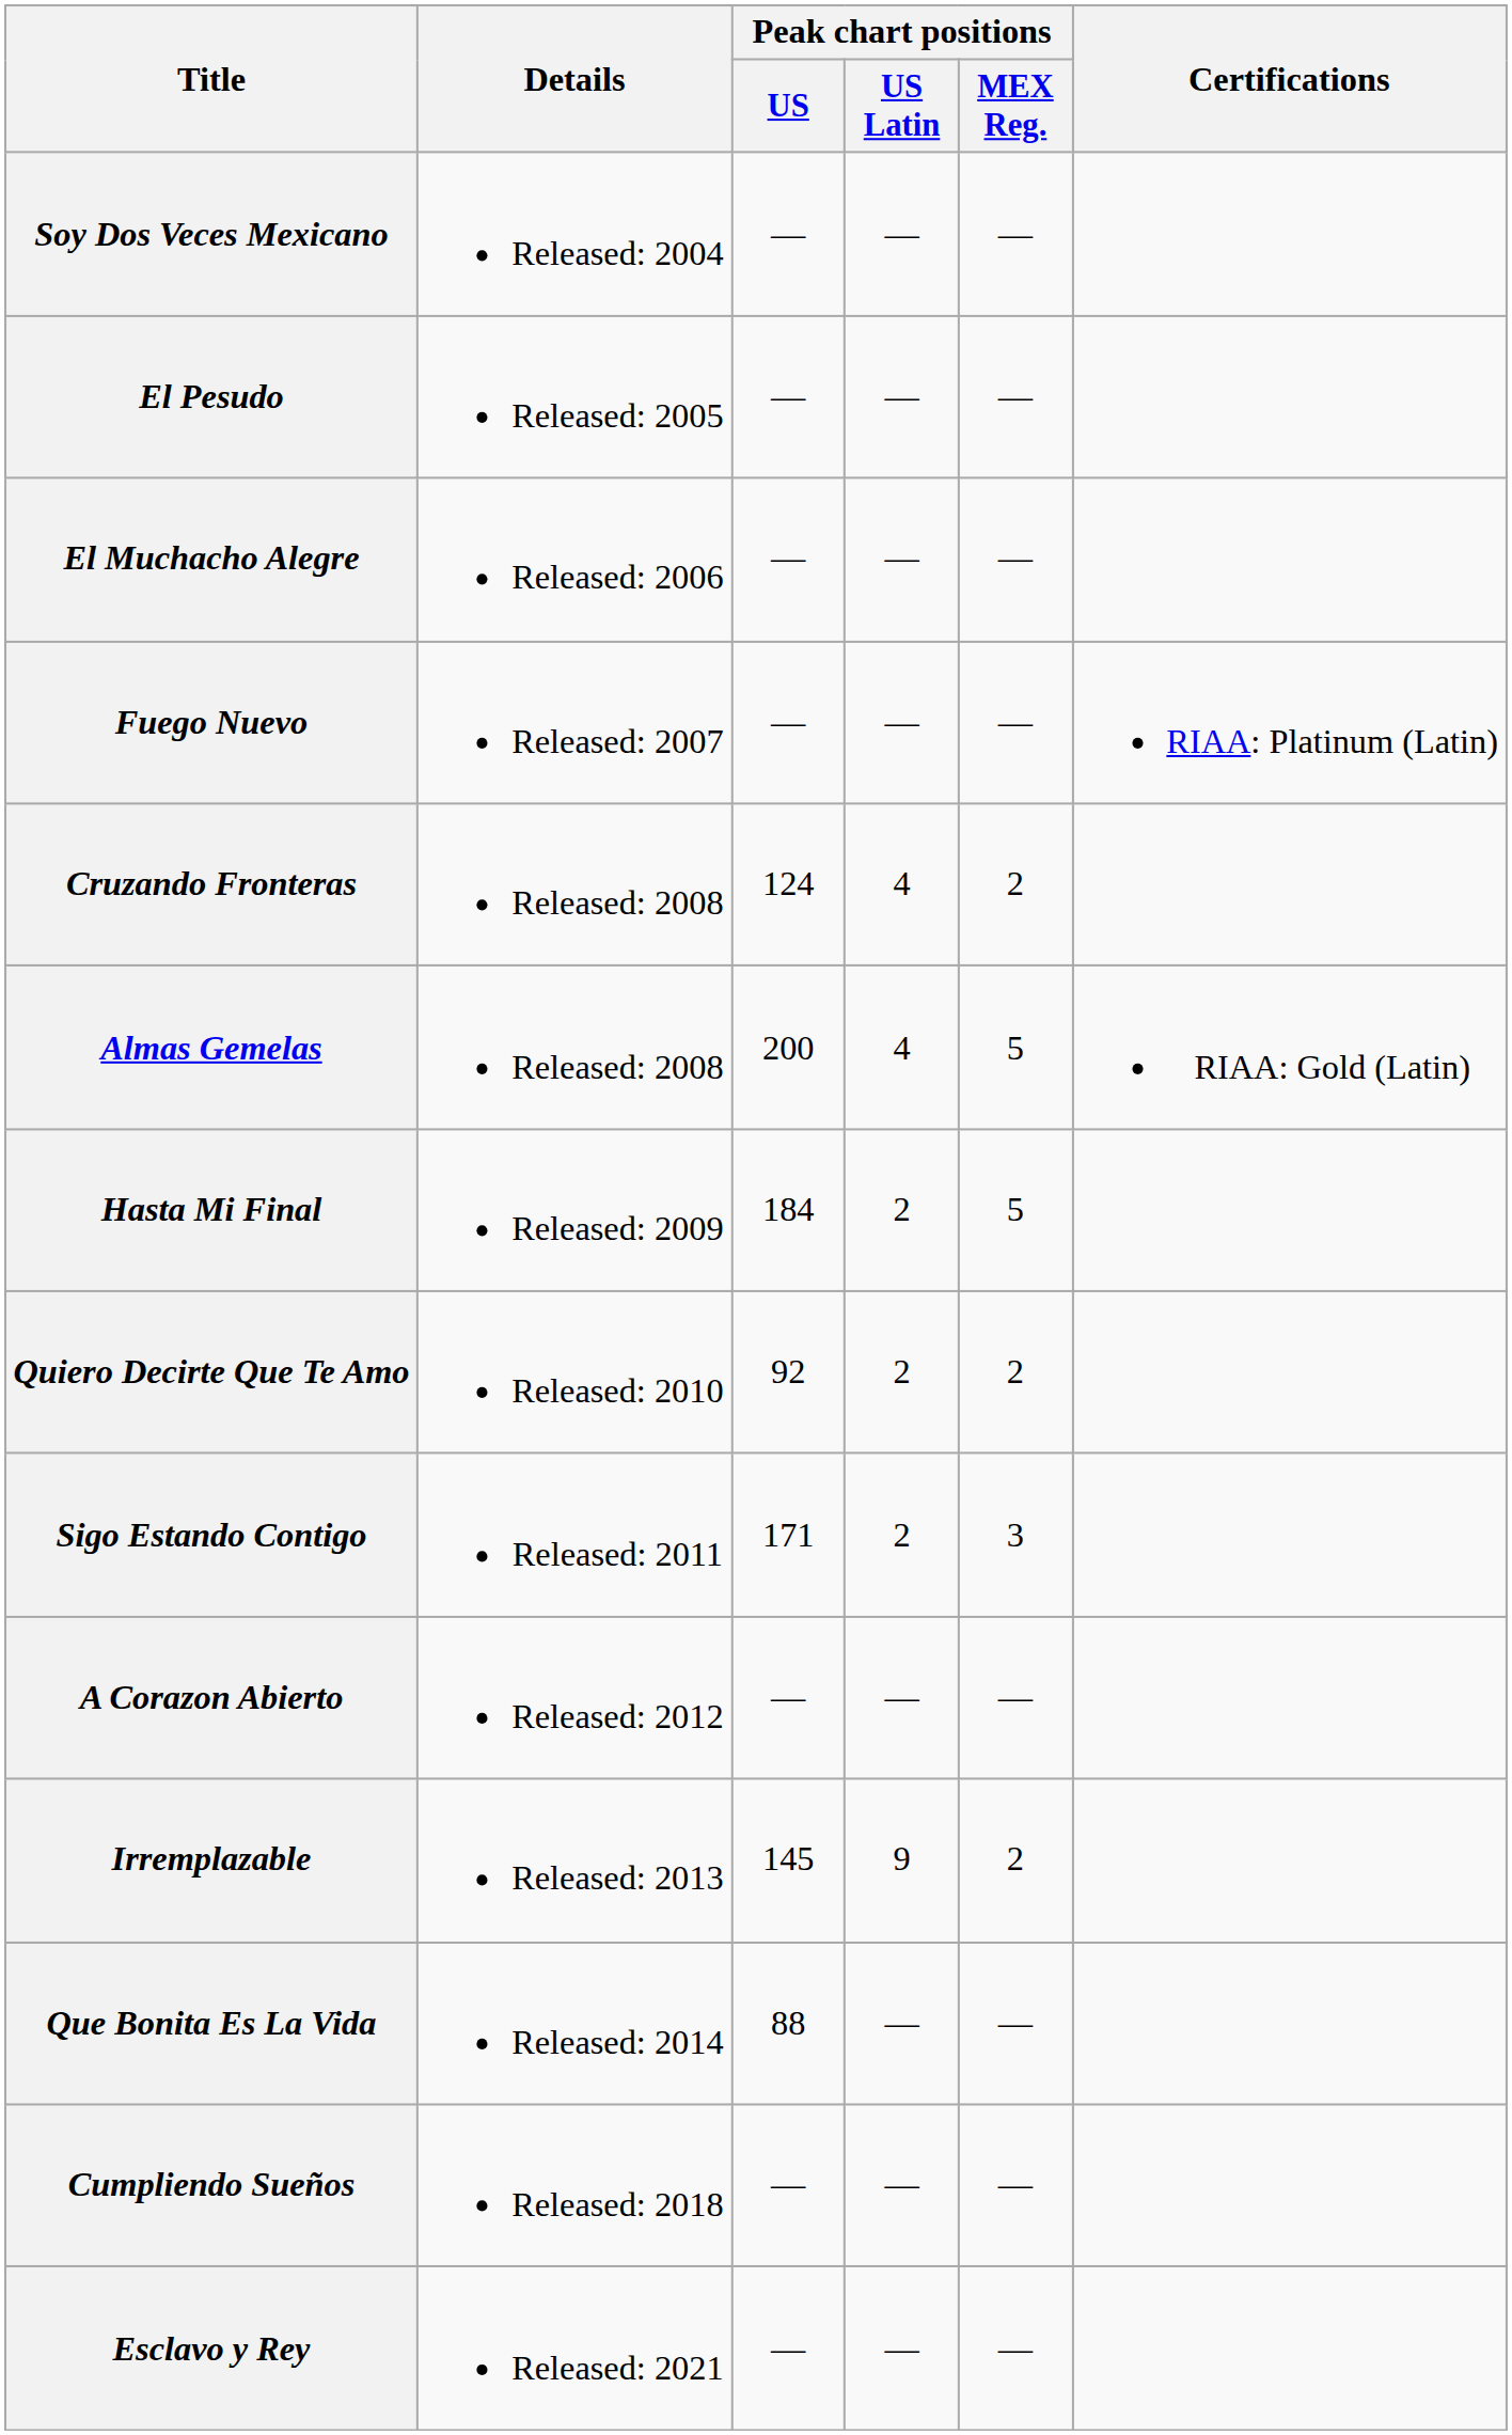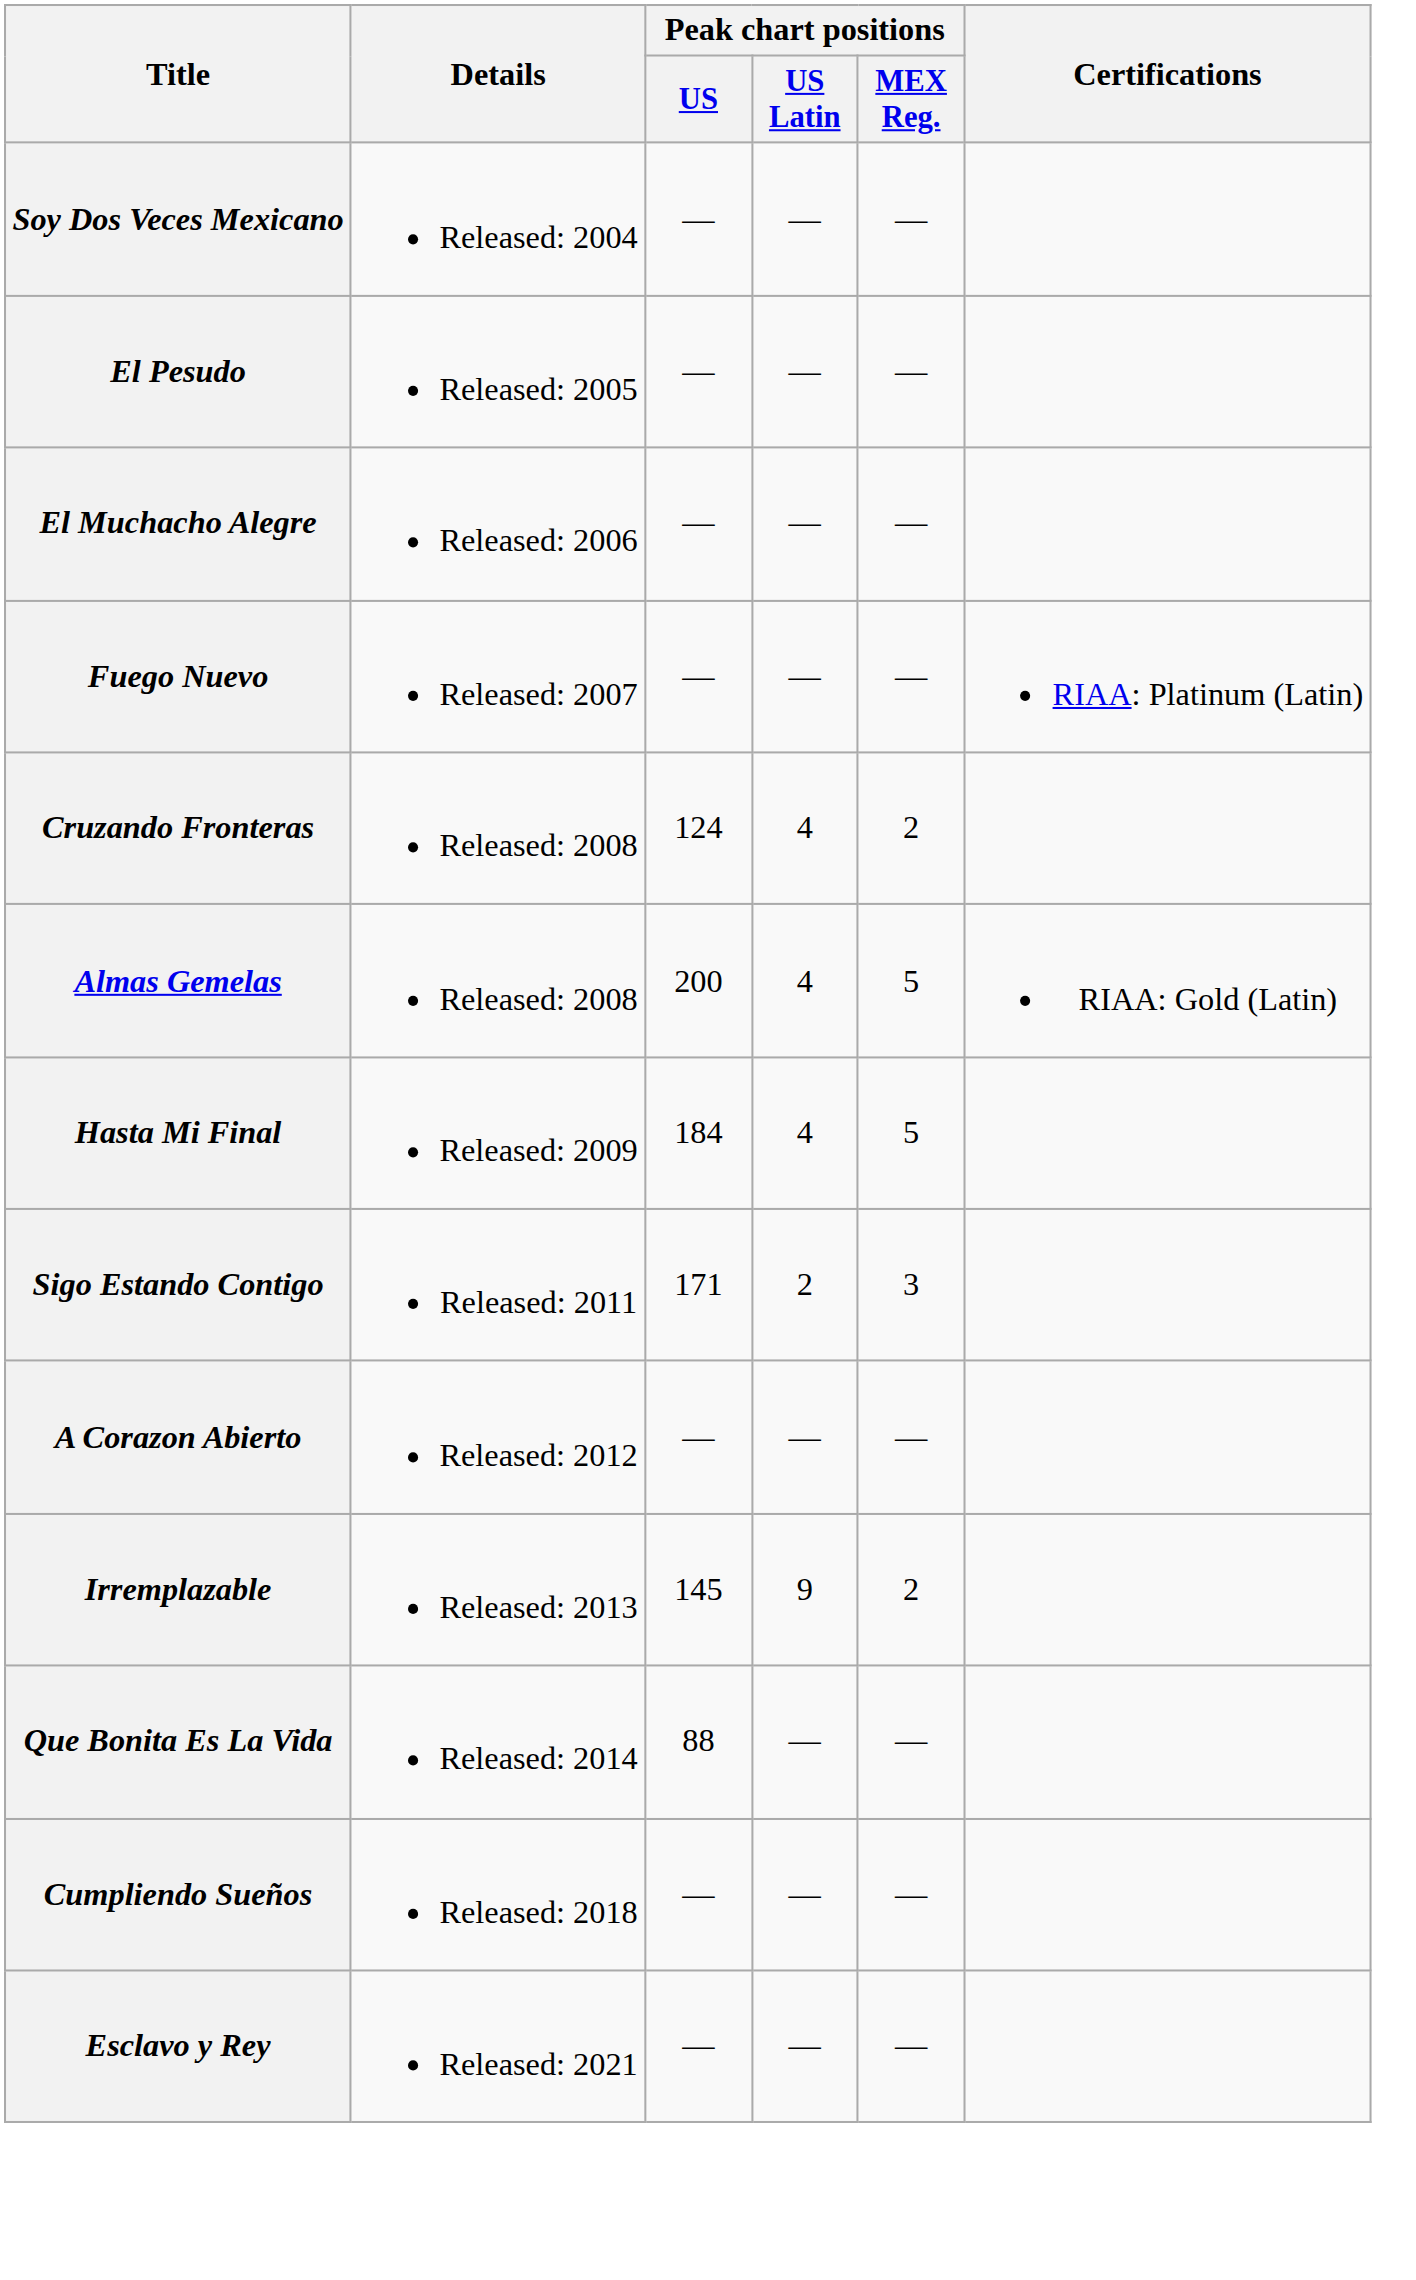 <table class="wikitable plainrowheaders" style="text-align:center;">
 <tr>
 <th scope="col" rowspan="2">Title</th>
 <th scope="col" rowspan="2">Details</th>
 <th scope="col" colspan="3">Peak chart positions</th>
 <th scope="col" rowspan="2">Certifications</th>
 </tr>
 <tr>
 <th scope="col" style="width:3em; font-size:95%;"><a href='#'>US</a><br></th>
 <th scope="col" style="width:3em; font-size:95%;"><a href='#'>US<br>Latin</a><br></th>
 <th scope="col" style="width:3em; font-size:95%;"><a href='#'>MEX<br>Reg.</a><br></th>
 </tr>
 <tr>
 <th scope="row"><em>Soy Dos Veces Mexicano</em></th>
 <td><br><ul><li>Released: 2004</li></ul></td>
 <td>—</td>
 <td>—</td>
 <td>—</td>
 <td></td>
 </tr>
 <tr>
 <th scope="row"><em>El Pesudo</em></th>
 <td><br><ul><li>Released: 2005</li></ul></td>
 <td>—</td>
 <td>—</td>
 <td>—</td>
 <td></td>
 </tr>
 <tr>
 <th scope="row"><em>El Muchacho Alegre</em></th>
 <td><br><ul><li>Released: 2006</li></ul></td>
 <td>—</td>
 <td>—</td>
 <td>—</td>
 <td></td>
 </tr>
 <tr>
 <th scope="row"><em>Fuego Nuevo</em></th>
 <td><br><ul><li>Released: 2007</li></ul></td>
 <td>—</td>
 <td>—</td>
 <td>—</td>
 <td><br><ul><li><a href='#'>RIAA</a>: Platinum (Latin)</li></ul></td>
 </tr>
 <tr>
 <th scope="row"><em>Cruzando Fronteras</em></th>
 <td><br><ul><li>Released: 2008</li></ul></td>
 <td>124</td>
 <td>4</td>
 <td>2</td>
 <td></td>
 </tr>
 <tr>
 <th scope="row"><em><a href='#'>Almas Gemelas</a></em></th>
 <td><br><ul><li>Released: 2008</li></ul></td>
 <td>200</td>
 <td>4</td>
 <td>5</td>
 <td><br><ul><li>RIAA: Gold (Latin)</li></ul></td>
 </tr>
 <tr>
 <th scope="row"><em>Hasta Mi Final</em></th>
 <td><br><ul><li>Released: 2009</li></ul></td>
 <td>184</td>
-<td>2</td>
+<td>4</td>
 <td>5</td>
-<td></td>
-</tr>
-<tr>
-<th scope="row"><em>Quiero Decirte Que Te Amo</em></th>
-<td><br><ul><li>Released: 2010</li></ul></td>
-<td>92</td>
-<td>2</td>
-<td>2</td>
 <td></td>
 </tr>
 <tr>
 <th scope="row"><em>Sigo Estando Contigo</em></th>
 <td><br><ul><li>Released: 2011</li></ul></td>
 <td>171</td>
 <td>2</td>
 <td>3</td>
 <td></td>
 </tr>
 <tr>
 <th scope="row"><em>A Corazon Abierto</em></th>
 <td><br><ul><li>Released: 2012</li></ul></td>
 <td>—</td>
 <td>—</td>
 <td>—</td>
 <td></td>
 </tr>
 <tr>
 <th scope="row"><em>Irremplazable</em></th>
 <td><br><ul><li>Released: 2013</li></ul></td>
 <td>145</td>
 <td>9</td>
 <td>2</td>
 <td></td>
 </tr>
 <tr>
 <th scope="row"><em>Que Bonita Es La Vida</em></th>
 <td><br><ul><li>Released: 2014</li></ul></td>
 <td>88</td>
 <td>—</td>
 <td>—</td>
 <td></td>
 </tr>
 <tr>
 <th scope="row"><em>Cumpliendo Sueños</em></th>
 <td><br><ul><li>Released: 2018</li></ul></td>
 <td>—</td>
 <td>—</td>
 <td>—</td>
 <td></td>
 </tr>
 <tr>
 <th scope="row"><em>Esclavo y Rey</em></th>
 <td><br><ul><li>Released: 2021</li></ul></td>
 <td>—</td>
 <td>—</td>
 <td>—</td>
 <td></td>
 </tr>
 </table>
